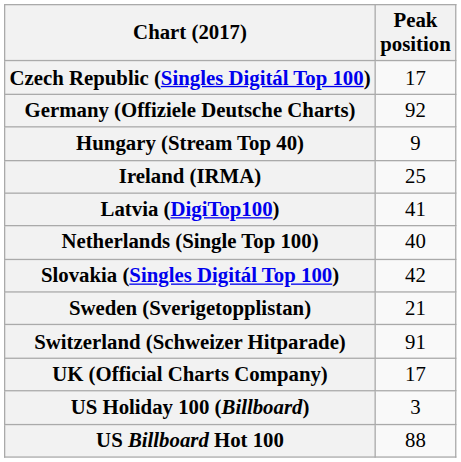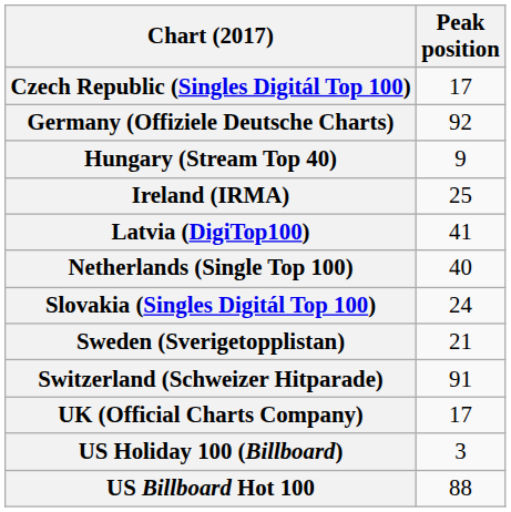 <table class="wikitable sortable plainrowheaders">
 <tr>
 <th scope="col">Chart (2017)</th>
 <th scope="col">Peak<br>position</th>
 </tr>
 <tr>
 <th scope="row">Czech Republic (<a href='#'>Singles Digitál Top 100</a>)</th>
 <td style="text-align:center;">17</td>
 </tr>
 <tr>
 <th scope="row">Germany (Offiziele Deutsche Charts)</th>
 <td style="text-align:center;">92</td>
 </tr>
 <tr>
 <th scope="row">Hungary (Stream Top 40)</th>
 <td style="text-align:center;">9</td>
 </tr>
 <tr>
 <th scope="row">Ireland (IRMA)</th>
 <td style="text-align:center;">25</td>
 </tr>
 <tr>
 <th scope="row">Latvia (<a href='#'>DigiTop100</a>)</th>
 <td align="center">41</td>
 </tr>
 <tr>
 <th scope="row">Netherlands (Single Top 100)</th>
 <td style="text-align:center;">40</td>
 </tr>
 <tr>
 <th scope="row">Slovakia (<a href='#'>Singles Digitál Top 100</a>)</th>
-<td style="text-align:center;">42</td>
+<td style="text-align:center;">24</td>
 </tr>
 <tr>
 <th scope="row">Sweden (Sverigetopplistan)</th>
 <td style="text-align:center;">21</td>
 </tr>
 <tr>
 <th scope="row">Switzerland (Schweizer Hitparade)</th>
 <td style="text-align:center;">91</td>
 </tr>
 <tr>
 <th scope="row">UK (Official Charts Company)</th>
 <td style="text-align:center;">17</td>
 </tr>
 <tr>
 <th scope="row">US Holiday 100 (<em>Billboard</em>)</th>
 <td style="text-align:center;">3</td>
 </tr>
 <tr>
 <th scope="row">US <em>Billboard</em> Hot 100</th>
 <td style="text-align:center;">88</td>
 </tr>
 </table>
